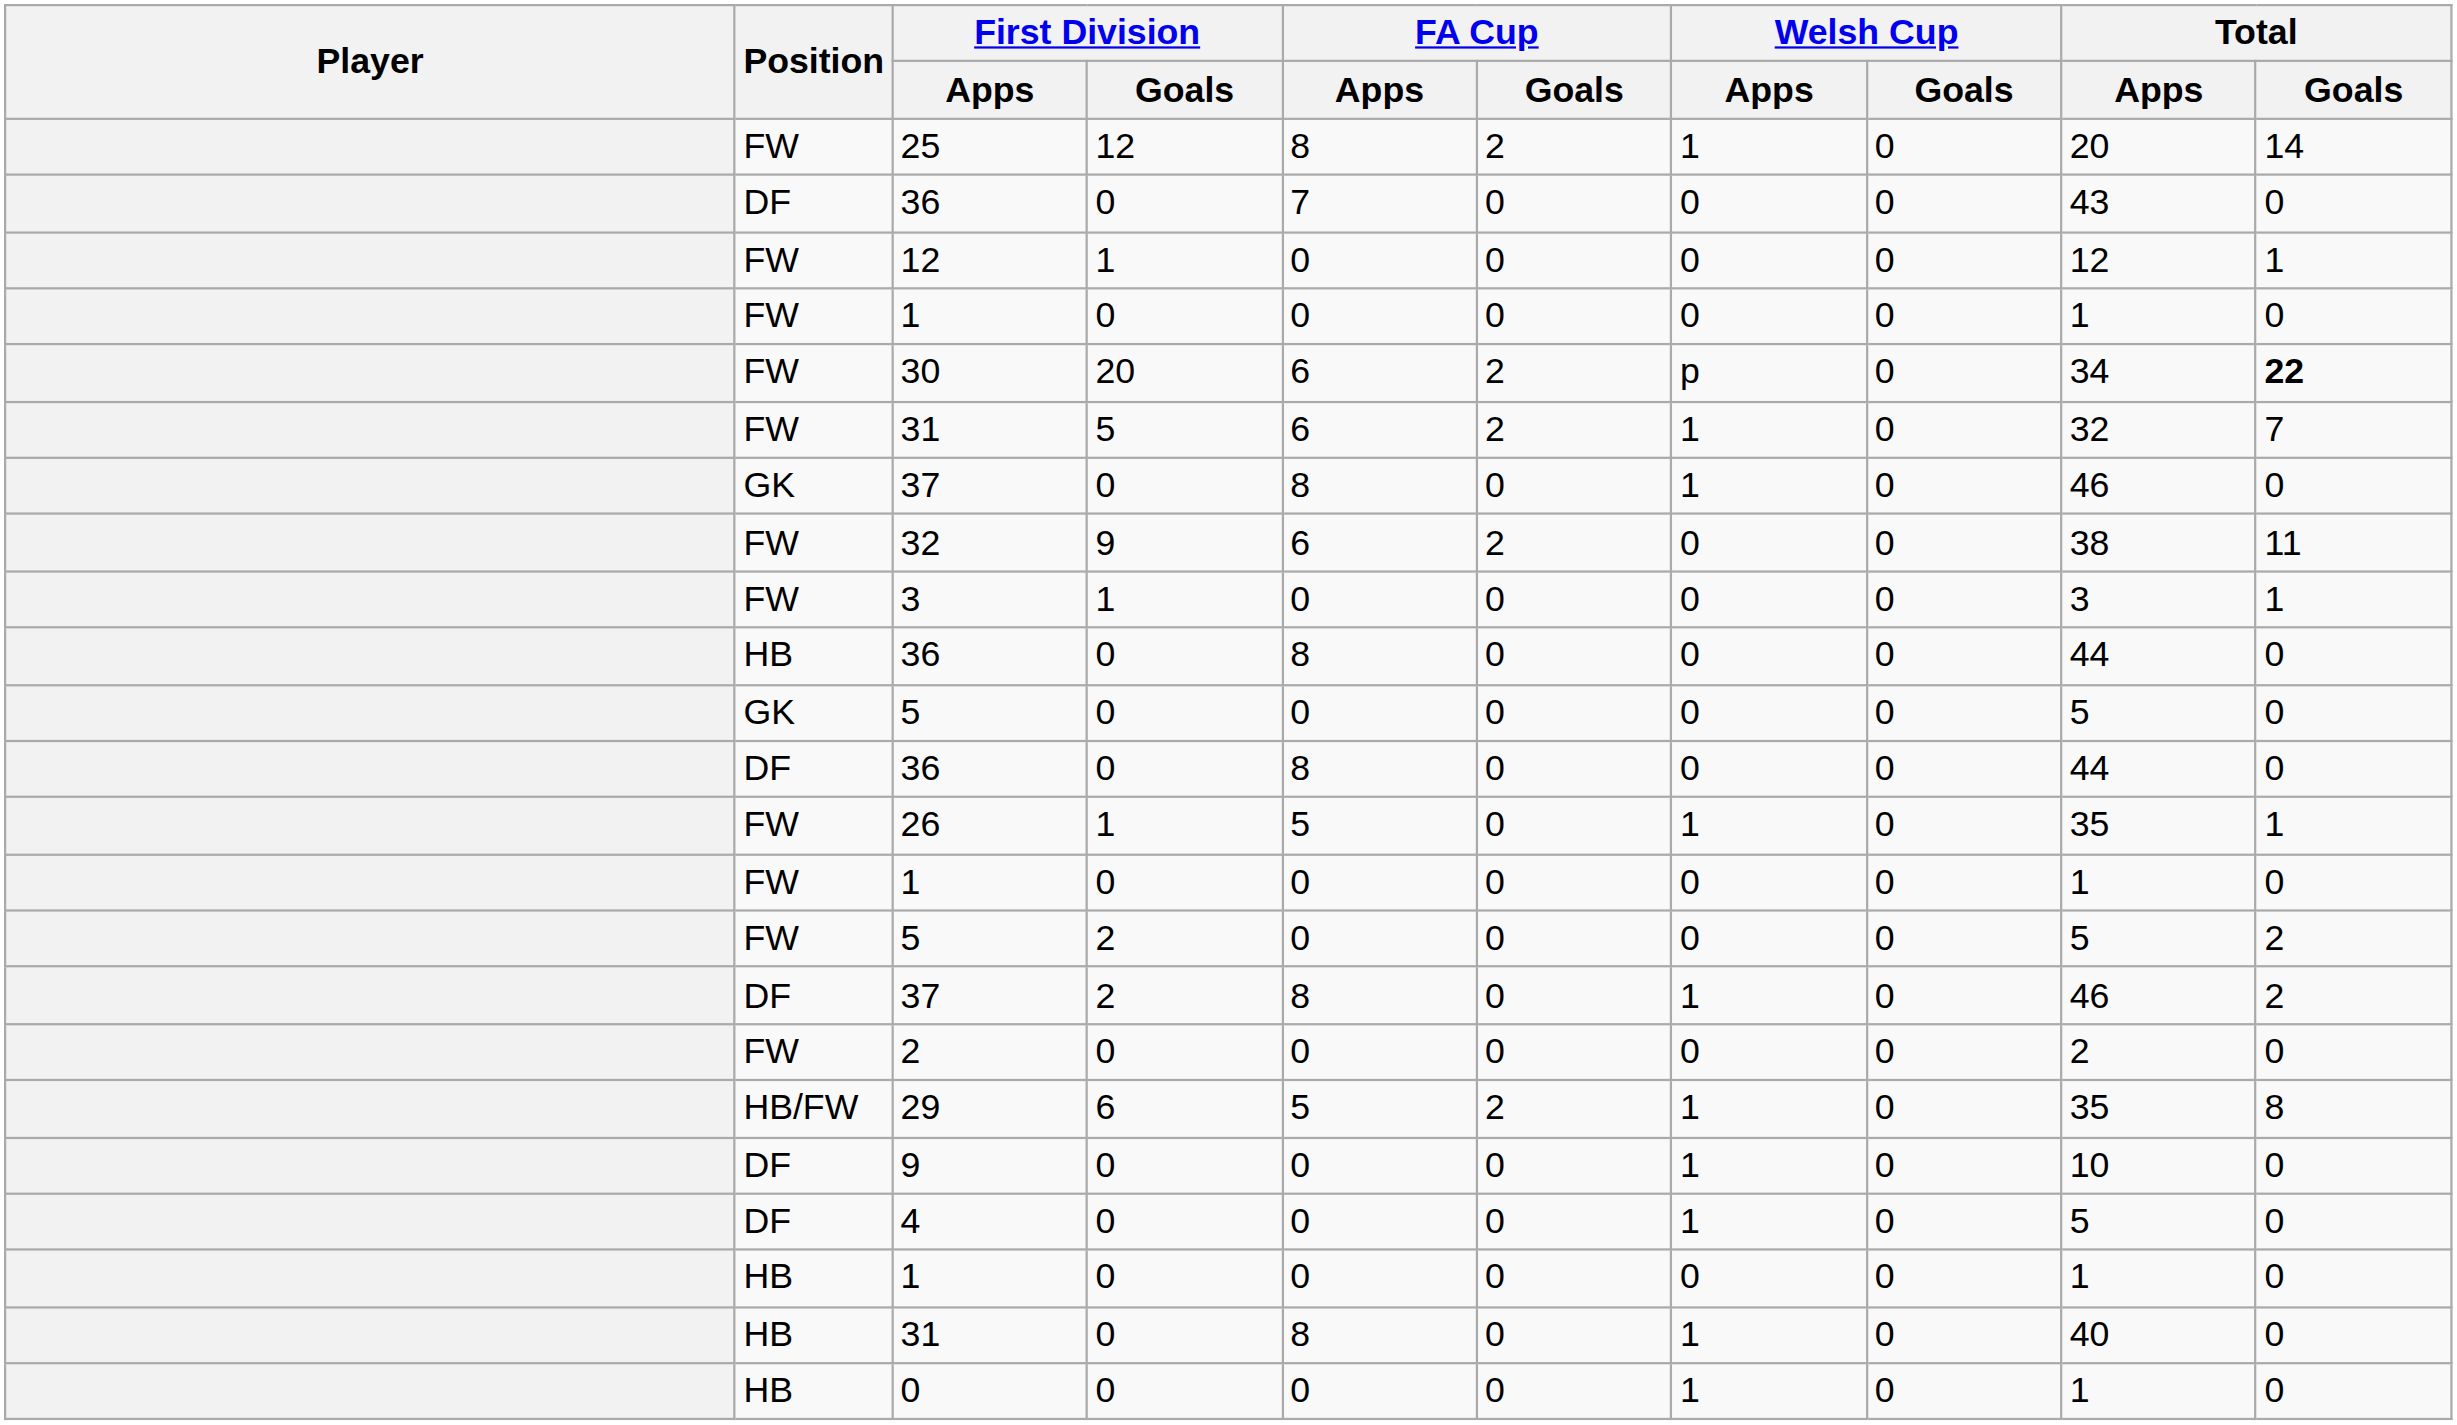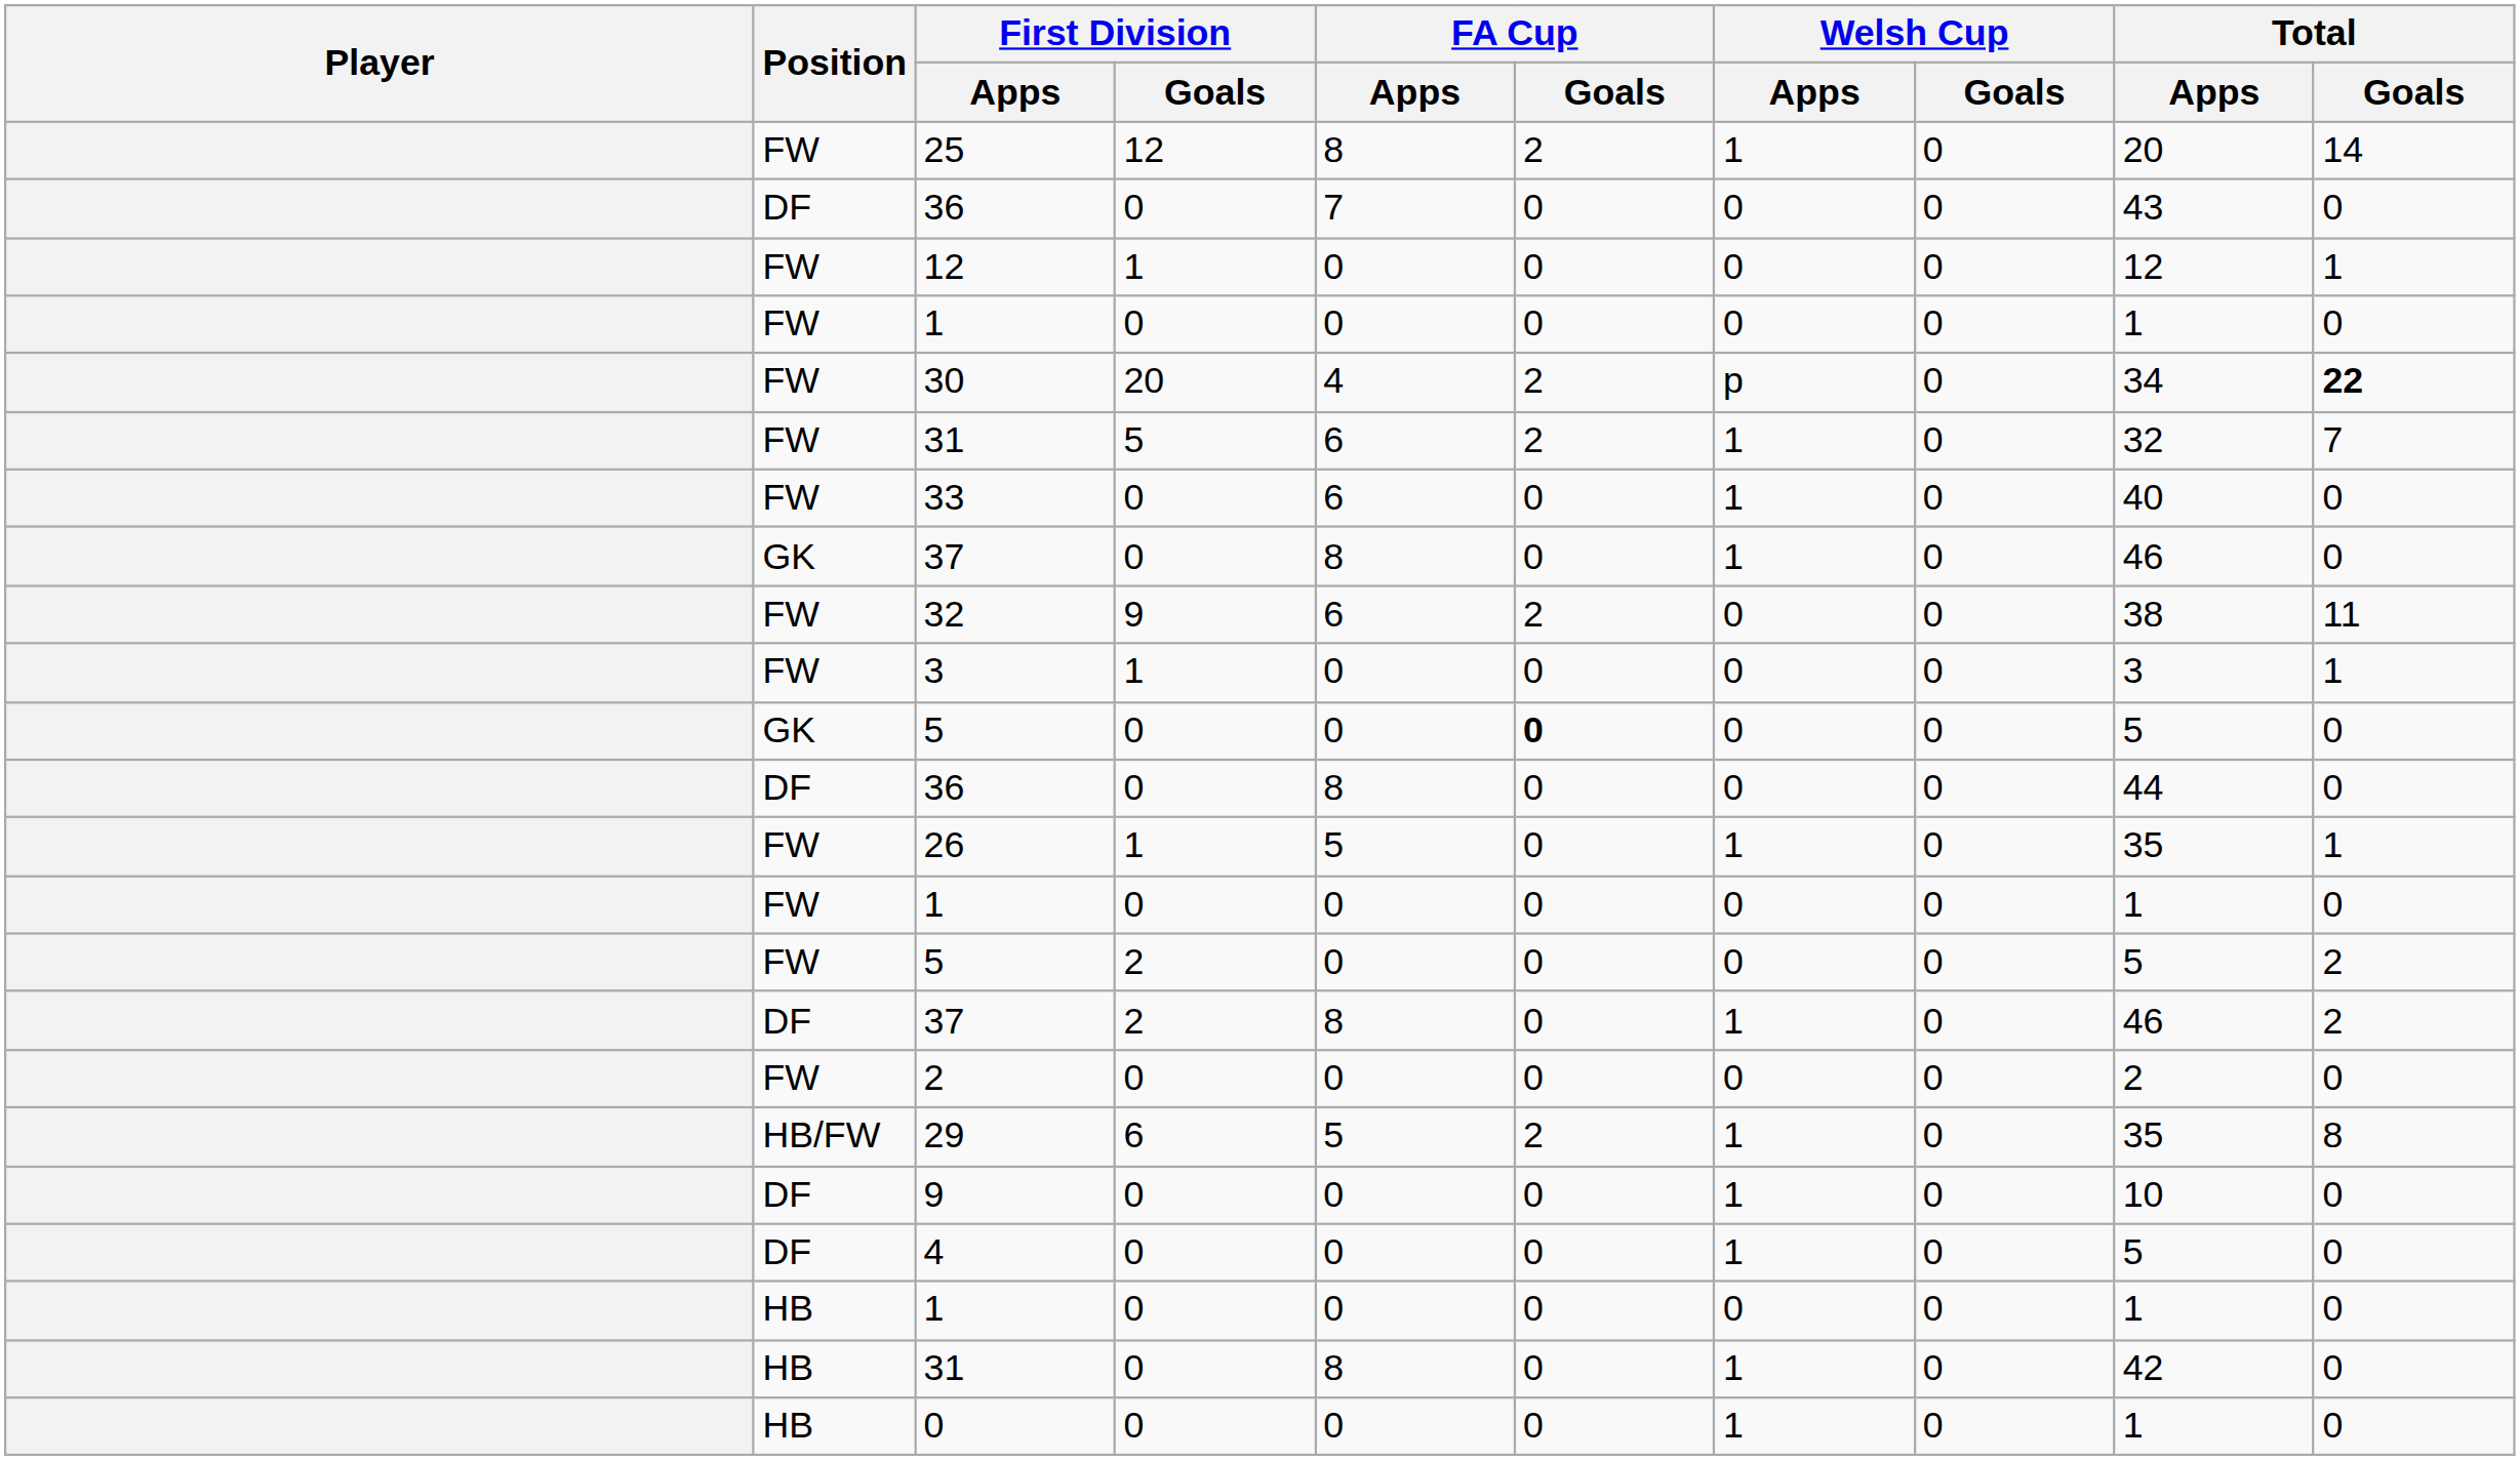 <table class="wikitable plainrowheaders sortable">
 <tr>
 <th rowspan=2 style="width:20em"scope=col>Player</th>
 <th rowspan=2>Position</th>
 <th colspan=2 style="width:10em"scope=col><a href='#'>First Division</a></th>
 <th colspan=2 style="width:10em"scope=col><a href='#'>FA Cup</a></th>
 <th colspan=2 style="width:10em"scope=col><a href='#'>Welsh Cup</a></th>
 <th colspan=2 style="width:10em"scope=col>Total</th>
 </tr>
 <tr>
 <th style="width:5em">Apps</th>
 <th style="width:5em">Goals</th>
 <th style="width:5em">Apps</th>
 <th style="width:5em">Goals</th>
 <th style="width:5em">Apps</th>
 <th style="width:5em">Goals</th>
 <th style="width:5em">Apps</th>
 <th style="width:5em">Goals</th>
 </tr>
 <tr>
 <th scope=row></th>
 <td>FW</td>
 <td>25</td>
 <td>12</td>
 <td>8</td>
 <td>2</td>
 <td>1</td>
 <td>0</td>
 <td>20</td>
 <td>14</td>
 </tr>
 <tr>
 <th scope=row></th>
 <td>DF</td>
 <td>36</td>
 <td>0</td>
 <td>7</td>
 <td>0</td>
 <td>0</td>
 <td>0</td>
 <td>43</td>
 <td>0</td>
 </tr>
 <tr>
 <th scope=row></th>
 <td>FW</td>
 <td>12</td>
 <td>1</td>
 <td>0</td>
 <td>0</td>
 <td>0</td>
 <td>0</td>
 <td>12</td>
 <td>1</td>
 </tr>
 <tr>
 <th scope=row></th>
 <td>FW</td>
 <td>1</td>
 <td>0</td>
 <td>0</td>
 <td>0</td>
 <td>0</td>
 <td>0</td>
 <td>1</td>
 <td>0</td>
 </tr>
 <tr>
 <th scope=row></th>
 <td>FW</td>
 <td>30</td>
 <td>20</td>
-<td>6</td>
+<td>4</td>
 <td>2</td>
 <td>p</td>
 <td>0</td>
 <td>34</td>
 <td><strong>22</strong></td>
 </tr>
 <tr>
 <th scope=row></th>
 <td>FW</td>
 <td>31</td>
 <td>5</td>
 <td>6</td>
 <td>2</td>
 <td>1</td>
 <td>0</td>
 <td>32</td>
 <td>7</td>
+</tr>
+<tr>
+<th scope=row></th>
+<td>FW</td>
+<td>33</td>
+<td>0</td>
+<td>6</td>
+<td>0</td>
+<td>1</td>
+<td>0</td>
+<td>40</td>
+<td>0</td>
 </tr>
 <tr>
 <th scope=row></th>
 <td>GK</td>
 <td>37</td>
 <td>0</td>
 <td>8</td>
 <td>0</td>
 <td>1</td>
 <td>0</td>
 <td>46</td>
 <td>0</td>
 </tr>
 <tr>
 <th scope=row></th>
 <td>FW</td>
 <td>32</td>
 <td>9</td>
 <td>6</td>
 <td>2</td>
 <td>0</td>
 <td>0</td>
 <td>38</td>
 <td>11</td>
 </tr>
 <tr>
 <th scope=row></th>
 <td>FW</td>
 <td>3</td>
 <td>1</td>
 <td>0</td>
 <td>0</td>
 <td>0</td>
 <td>0</td>
 <td>3</td>
 <td>1</td>
 </tr>
 <tr>
 <th scope=row></th>
-<td>HB</td>
-<td>36</td>
-<td>0</td>
-<td>8</td>
-<td>0</td>
-<td>0</td>
-<td>0</td>
-<td>44</td>
-<td>0</td>
-</tr>
-<tr>
-<th scope=row></th>
 <td>GK</td>
 <td>5</td>
 <td>0</td>
 <td>0</td>
-<td>0</td>
+<td><strong>0</strong></td>
 <td>0</td>
 <td>0</td>
 <td>5</td>
 <td>0</td>
 </tr>
 <tr>
 <th scope=row></th>
 <td>DF</td>
 <td>36</td>
 <td>0</td>
 <td>8</td>
 <td>0</td>
 <td>0</td>
 <td>0</td>
 <td>44</td>
 <td>0</td>
 </tr>
 <tr>
 <th scope=row></th>
 <td>FW</td>
 <td>26</td>
 <td>1</td>
 <td>5</td>
 <td>0</td>
 <td>1</td>
 <td>0</td>
 <td>35</td>
 <td>1</td>
 </tr>
 <tr>
 <th scope=row></th>
 <td>FW</td>
 <td>1</td>
 <td>0</td>
 <td>0</td>
 <td>0</td>
 <td>0</td>
 <td>0</td>
 <td>1</td>
 <td>0</td>
 </tr>
 <tr>
 <th scope=row></th>
 <td>FW</td>
 <td>5</td>
 <td>2</td>
 <td>0</td>
 <td>0</td>
 <td>0</td>
 <td>0</td>
 <td>5</td>
 <td>2</td>
 </tr>
 <tr>
 <th scope=row></th>
 <td>DF</td>
 <td>37</td>
 <td>2</td>
 <td>8</td>
 <td>0</td>
 <td>1</td>
 <td>0</td>
 <td>46</td>
 <td>2</td>
 </tr>
 <tr>
 <th scope=row></th>
 <td>FW</td>
 <td>2</td>
 <td>0</td>
 <td>0</td>
 <td>0</td>
 <td>0</td>
 <td>0</td>
 <td>2</td>
 <td>0</td>
 </tr>
 <tr>
 <th scope=row></th>
 <td>HB/FW</td>
 <td>29</td>
 <td>6</td>
 <td>5</td>
 <td>2</td>
 <td>1</td>
 <td>0</td>
 <td>35</td>
 <td>8</td>
 </tr>
 <tr>
 <th scope=row></th>
 <td>DF</td>
 <td>9</td>
 <td>0</td>
 <td>0</td>
 <td>0</td>
 <td>1</td>
 <td>0</td>
 <td>10</td>
 <td>0</td>
 </tr>
 <tr>
 <th scope=row></th>
 <td>DF</td>
 <td>4</td>
 <td>0</td>
 <td>0</td>
 <td>0</td>
 <td>1</td>
 <td>0</td>
 <td>5</td>
 <td>0</td>
 </tr>
 <tr>
 <th scope=row></th>
 <td>HB</td>
 <td>1</td>
 <td>0</td>
 <td>0</td>
 <td>0</td>
 <td>0</td>
 <td>0</td>
 <td>1</td>
 <td>0</td>
 </tr>
 <tr>
 <th scope=row></th>
 <td>HB</td>
 <td>31</td>
 <td>0</td>
 <td>8</td>
 <td>0</td>
 <td>1</td>
 <td>0</td>
-<td>40</td>
+<td>42</td>
 <td>0</td>
 </tr>
 <tr>
 <th scope=row></th>
 <td>HB</td>
 <td>0</td>
 <td>0</td>
 <td>0</td>
 <td>0</td>
 <td>1</td>
 <td>0</td>
 <td>1</td>
 <td>0</td>
 </tr>
 </table>
